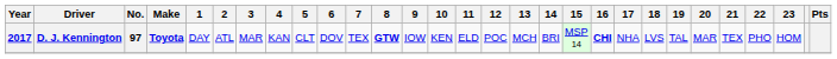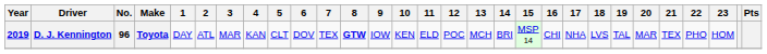 <table class="wikitable" style="text-align:center; font-size:75%">
 <tr>
 <th>Year</th>
 <th>Driver</th>
 <th>No.</th>
 <th>Make</th>
 <th>1</th>
 <th>2</th>
 <th>3</th>
 <th>4</th>
 <th>5</th>
 <th>6</th>
 <th>7</th>
 <th>8</th>
 <th>9</th>
 <th>10</th>
 <th>11</th>
 <th>12</th>
 <th>13</th>
 <th>14</th>
 <th>15</th>
 <th>16</th>
 <th>17</th>
 <th>18</th>
 <th>19</th>
 <th>20</th>
 <th>21</th>
 <th>22</th>
 <th>23</th>
 <th></th>
 <th>Pts</th>
 </tr>
 <tr>
-<th><a href='#'>2017</a></th>
+<th><a href='#'>2019</a></th>
 <th><a href='#'>D. J. Kennington</a></th>
-<th>97</th>
+<th>96</th>
 <th><a href='#'>Toyota</a></th>
 <td><a href='#'>DAY</a></td>
 <td><a href='#'>ATL</a></td>
 <td><a href='#'>MAR</a></td>
 <td><a href='#'>KAN</a></td>
 <td><a href='#'>CLT</a></td>
 <td><a href='#'>DOV</a></td>
 <td><a href='#'>TEX</a></td>
 <td><strong><a href='#'>GTW</a></strong></td>
 <td><a href='#'>IOW</a></td>
 <td><a href='#'>KEN</a></td>
 <td><a href='#'>ELD</a></td>
 <td><a href='#'>POC</a></td>
 <td><a href='#'>MCH</a></td>
 <td><a href='#'>BRI</a></td>
 <td style="background:#DFFFDF;"><a href='#'>MSP</a><br><small>14</small></td>
-<td><strong><a href='#'>CHI</a></strong></td>
+<td><a href='#'>CHI</a></td>
 <td><a href='#'>NHA</a></td>
 <td><a href='#'>LVS</a></td>
 <td style="background:#;"><a href='#'>TAL</a></td>
 <td><a href='#'>MAR</a></td>
 <td><a href='#'>TEX</a></td>
 <td><a href='#'>PHO</a></td>
 <td><a href='#'>HOM</a></td>
 <th></th>
 <th></th>
 </tr>
 <tr>
 </tr>
 </table>
